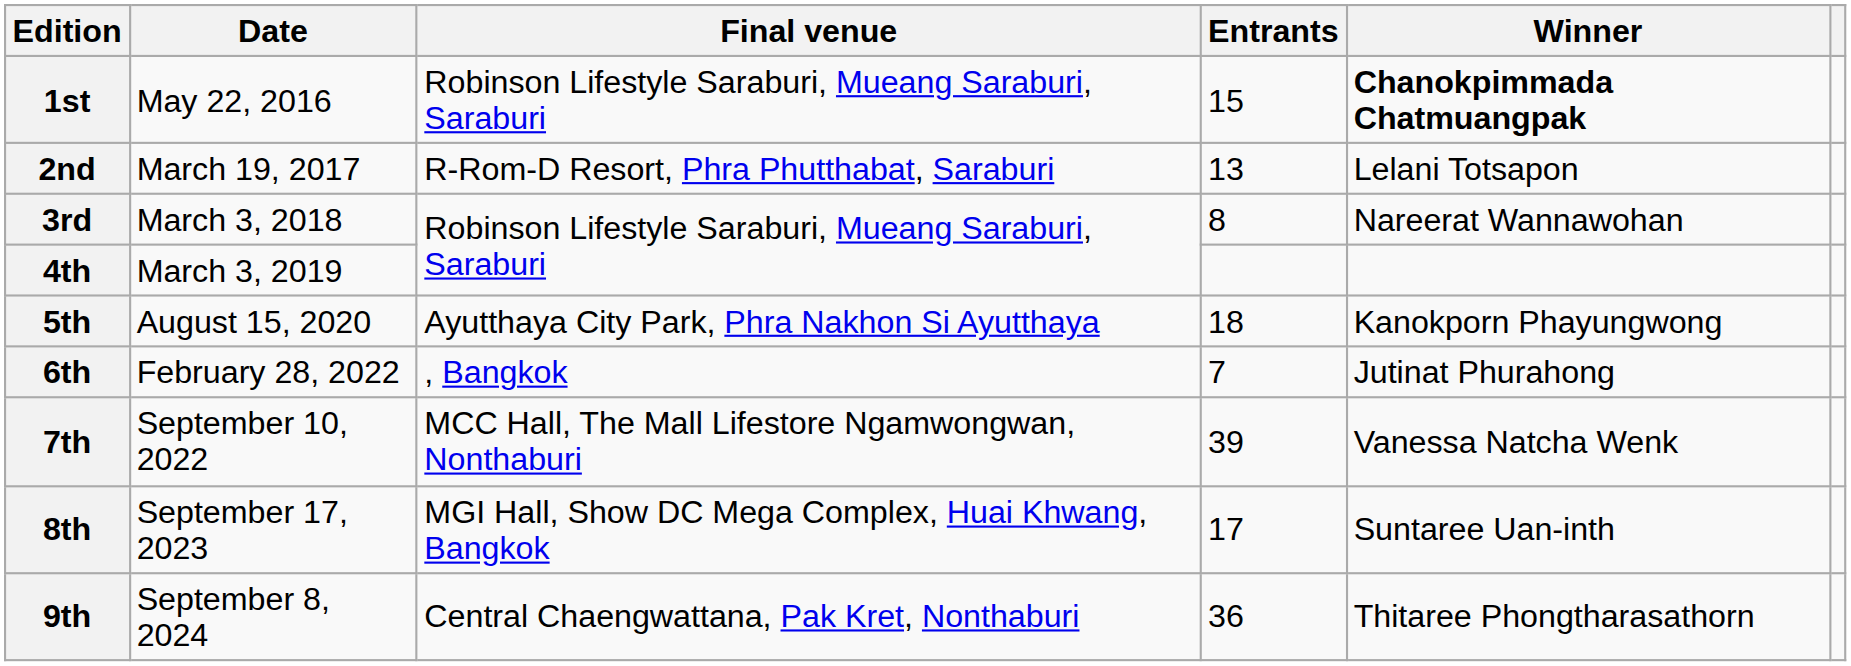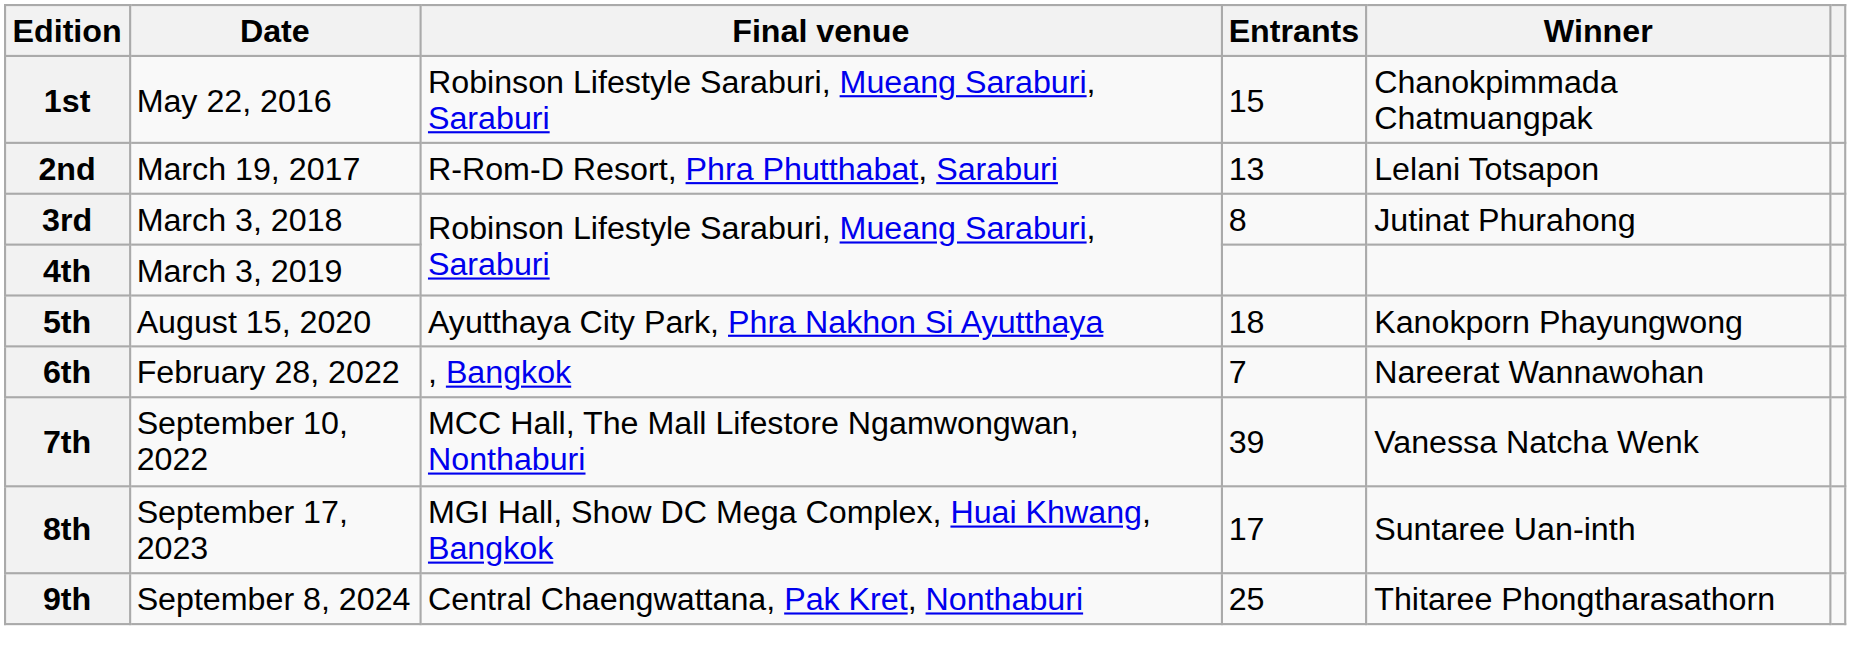 <table class="wikitable defaultcenter col2left col3left col5left" style="font-size:95%;">
 <tr>
 <th>Edition</th>
 <th>Date</th>
 <th>Final venue</th>
 <th>Entrants</th>
 <th>Winner</th>
 <th></th>
 </tr>
 <tr>
 <th>1st</th>
 <td>May 22, 2016</td>
 <td>Robinson Lifestyle Saraburi, <a href='#'>Mueang Saraburi</a>, <a href='#'>Saraburi</a></td>
 <td>15</td>
-<td><strong>Chanokpimmada Chatmuangpak</strong></td>
+<td>Chanokpimmada Chatmuangpak</td>
 <td></td>
 </tr>
 <tr>
 <th>2nd</th>
 <td>March 19, 2017</td>
 <td>R-Rom-D Resort, <a href='#'>Phra Phutthabat</a>, <a href='#'>Saraburi</a></td>
 <td>13</td>
 <td>Lelani Totsapon</td>
 <td></td>
 </tr>
 <tr>
 <th>3rd</th>
 <td>March 3, 2018</td>
 <td rowspan=2>Robinson Lifestyle Saraburi, <a href='#'>Mueang Saraburi</a>, <a href='#'>Saraburi</a></td>
 <td>8</td>
-<td>Nareerat Wannawohan</td>
+<td>Jutinat Phurahong</td>
 <td></td>
 </tr>
 <tr>
 <th>4th</th>
 <td>March 3, 2019</td>
 <td></td>
 <td></td>
 <td></td>
 </tr>
 <tr>
 <th>5th</th>
 <td>August 15, 2020</td>
 <td>Ayutthaya City Park, <a href='#'>Phra Nakhon Si Ayutthaya</a></td>
 <td>18</td>
 <td>Kanokporn Phayungwong</td>
 <td></td>
 </tr>
 <tr>
 <th>6th</th>
 <td>February 28, 2022</td>
 <td>, <a href='#'>Bangkok</a></td>
 <td>7</td>
-<td>Jutinat Phurahong</td>
+<td>Nareerat Wannawohan</td>
 <td></td>
 </tr>
 <tr>
 <th>7th</th>
 <td>September 10, 2022</td>
 <td>MCC Hall, The Mall Lifestore Ngamwongwan, <a href='#'>Nonthaburi</a></td>
 <td>39</td>
 <td>Vanessa Natcha Wenk</td>
 <td></td>
 </tr>
 <tr>
 <th>8th</th>
 <td>September 17, 2023</td>
 <td>MGI Hall, Show DC Mega Complex, <a href='#'>Huai Khwang</a>, <a href='#'>Bangkok</a></td>
 <td>17</td>
 <td>Suntaree Uan-inth</td>
 <td></td>
 </tr>
 <tr>
 <th>9th</th>
 <td>September 8, 2024</td>
 <td>Central Chaengwattana, <a href='#'>Pak Kret</a>, <a href='#'>Nonthaburi</a></td>
-<td>36</td>
+<td>25</td>
 <td>Thitaree Phongtharasathorn</td>
 <td></td>
 </tr>
 </table>
